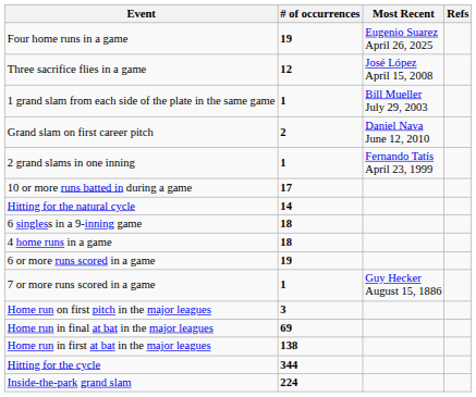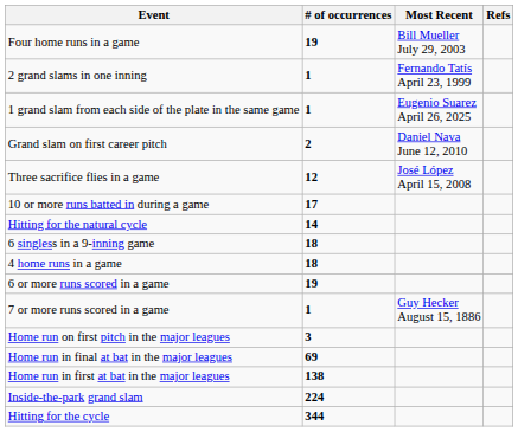 <table class="wikitable">
 <tr>
 <th>Event</th>
 <th># of occurrences</th>
 <th>Most Recent</th>
 <th>Refs</th>
 </tr>
 <tr>
 <td>Four home runs in a game</td>
 <td><strong>19</strong></td>
-<td><a href='#'>Eugenio Suarez</a><br>April 26, 2025</td>
+<td><a href='#'>Bill Mueller</a><br>July 29, 2003</td>
 <td></td>
 </tr>
 <tr>
-<td>Three sacrifice flies in a game</td>
-<td><strong>12</strong></td>
-<td><a href='#'>José López</a><br>April 15, 2008</td>
+<td>2 grand slams in one inning</td>
+<td><strong>1</strong></td>
+<td><a href='#'>Fernando Tatís</a><br>April 23, 1999</td>
 <td></td>
 </tr>
 <tr>
 <td>1 grand slam from each side of the plate in the same game</td>
 <td><strong>1</strong></td>
-<td><a href='#'>Bill Mueller</a><br>July 29, 2003</td>
+<td><a href='#'>Eugenio Suarez</a><br>April 26, 2025</td>
 <td></td>
 </tr>
 <tr>
 <td>Grand slam on first career pitch</td>
 <td><strong>2</strong></td>
 <td><a href='#'>Daniel Nava</a><br>June 12, 2010</td>
 <td></td>
 </tr>
 <tr>
-<td>2 grand slams in one inning</td>
-<td><strong>1</strong></td>
-<td><a href='#'>Fernando Tatís</a><br>April 23, 1999</td>
+<td>Three sacrifice flies in a game</td>
+<td><strong>12</strong></td>
+<td><a href='#'>José López</a><br>April 15, 2008</td>
 <td></td>
 </tr>
 <tr>
 <td>10 or more <a href='#'>runs batted in</a> during a game</td>
 <td><strong>17</strong></td>
 <td></td>
 <td></td>
 </tr>
 <tr>
 <td><a href='#'>Hitting for the natural cycle</a></td>
 <td><strong>14</strong></td>
 <td></td>
 <td></td>
 </tr>
 <tr>
 <td>6 <a href='#'>singles</a>s in a 9-<a href='#'>inning</a> game</td>
 <td><strong>18</strong></td>
 <td></td>
 <td></td>
 </tr>
 <tr>
 <td>4 <a href='#'>home runs</a> in a game</td>
 <td><strong>18</strong></td>
 <td></td>
 <td></td>
 </tr>
 <tr>
 <td>6 or more <a href='#'>runs scored</a> in a game</td>
 <td><strong>19</strong></td>
 <td></td>
 <td></td>
 </tr>
 <tr>
 <td>7 or more runs scored in a game</td>
 <td><strong>1</strong></td>
 <td><a href='#'>Guy Hecker</a><br>August 15, 1886</td>
 <td></td>
 </tr>
 <tr>
 <td><a href='#'>Home run</a> on first <a href='#'>pitch</a> in the <a href='#'>major leagues</a></td>
 <td><strong>3</strong></td>
 <td></td>
 <td></td>
 </tr>
 <tr>
 <td><a href='#'>Home run</a> in final <a href='#'>at bat</a> in the <a href='#'>major leagues</a></td>
 <td><strong>69</strong></td>
 <td></td>
 <td></td>
 </tr>
 <tr>
 <td><a href='#'>Home run</a> in first <a href='#'>at bat</a> in the <a href='#'>major leagues</a></td>
 <td><strong>138</strong></td>
 <td></td>
 <td></td>
 </tr>
 <tr>
+<td><a href='#'>Inside-the-park</a> <a href='#'>grand slam</a></td>
+<td><strong>224</strong></td>
+<td></td>
+<td></td>
+</tr>
+<tr>
 <td><a href='#'>Hitting for the cycle</a></td>
 <td><strong>344</strong></td>
 <td></td>
 <td></td>
 </tr>
-<tr>
-<td><a href='#'>Inside-the-park</a> <a href='#'>grand slam</a></td>
-<td><strong>224</strong></td>
-<td></td>
-<td></td>
-</tr>
 </table>
